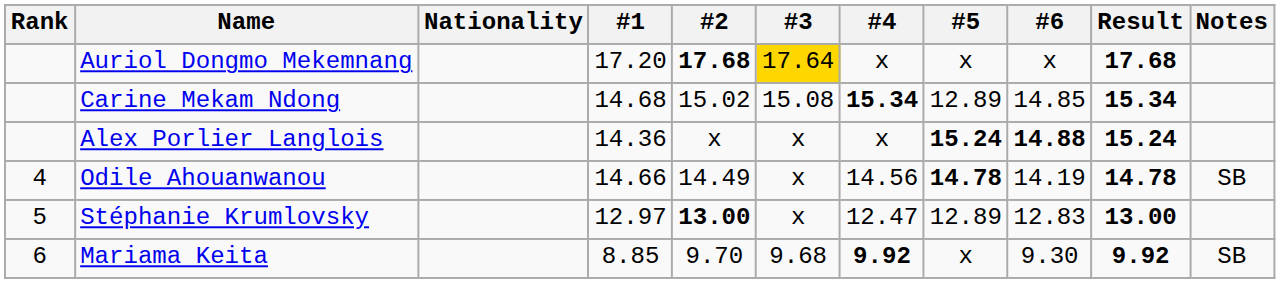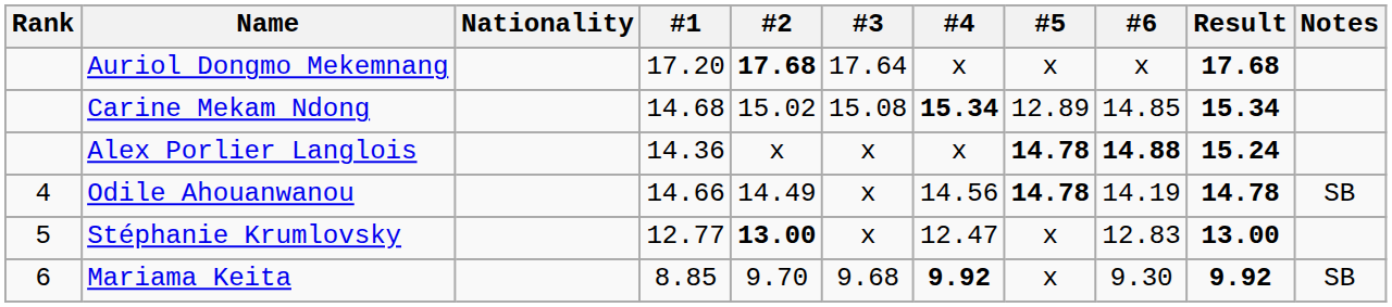 <table class="wikitable sortable" style="text-align:center;font-size:95%">
 <tr>
 <th>Rank</th>
 <th>Name</th>
 <th>Nationality</th>
 <th>#1</th>
 <th>#2</th>
 <th>#3</th>
 <th>#4</th>
 <th>#5</th>
 <th>#6</th>
 <th>Result</th>
 <th>Notes</th>
 </tr>
 <tr>
 <td></td>
 <td align=left><a href='#'>Auriol Dongmo Mekemnang</a></td>
 <td align=left></td>
 <td>17.20</td>
 <td><strong>17.68</strong></td>
-<td style="background: gold;">17.64</td>
+<td>17.64</td>
 <td>x</td>
 <td>x</td>
 <td>x</td>
 <td><strong>17.68</strong></td>
 <td></td>
 </tr>
 <tr>
 <td></td>
 <td align=left><a href='#'>Carine Mekam Ndong</a></td>
 <td align=left></td>
 <td>14.68</td>
 <td>15.02</td>
 <td>15.08</td>
 <td><strong>15.34</strong></td>
 <td>12.89</td>
 <td>14.85</td>
 <td><strong>15.34</strong></td>
 <td></td>
 </tr>
 <tr>
 <td></td>
 <td align=left><a href='#'>Alex Porlier Langlois</a></td>
 <td align=left></td>
 <td>14.36</td>
 <td>x</td>
 <td>x</td>
 <td>x</td>
-<td><strong>15.24</strong></td>
+<td><strong>14.78</strong></td>
 <td><strong>14.88</strong></td>
 <td><strong>15.24</strong></td>
 <td></td>
 </tr>
 <tr>
 <td>4</td>
 <td align=left><a href='#'>Odile Ahouanwanou</a></td>
 <td align=left></td>
 <td>14.66</td>
 <td>14.49</td>
 <td>x</td>
 <td>14.56</td>
 <td><strong>14.78</strong></td>
 <td>14.19</td>
 <td><strong>14.78</strong></td>
 <td>SB</td>
 </tr>
 <tr>
 <td>5</td>
 <td align=left><a href='#'>Stéphanie Krumlovsky</a></td>
 <td align=left></td>
-<td>12.97</td>
+<td>12.77</td>
 <td><strong>13.00</strong></td>
 <td>x</td>
 <td>12.47</td>
-<td>12.89</td>
+<td>x</td>
 <td>12.83</td>
 <td><strong>13.00</strong></td>
 <td></td>
 </tr>
 <tr>
 <td>6</td>
 <td align=left><a href='#'>Mariama Keita</a></td>
 <td align=left></td>
 <td>8.85</td>
 <td>9.70</td>
 <td>9.68</td>
 <td><strong>9.92</strong></td>
 <td>x</td>
 <td>9.30</td>
 <td><strong>9.92</strong></td>
 <td>SB</td>
 </tr>
 </table>
